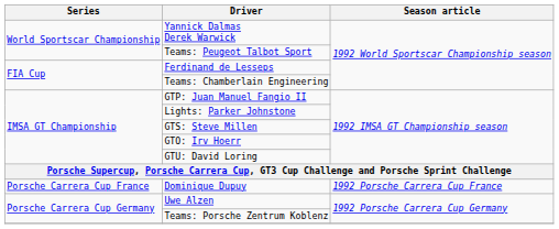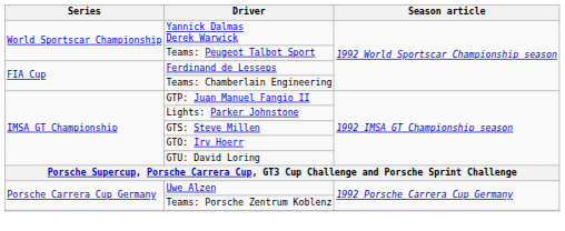 <table class="wikitable" style="font-size: 87%;">
 <tr>
 <th>Series</th>
 <th>Driver</th>
 <th>Season article</th>
 </tr>
 <tr>
 <td rowspan=2><a href='#'>World Sportscar Championship</a></td>
 <td> <a href='#'>Yannick Dalmas</a><br> <a href='#'>Derek Warwick</a></td>
 <td rowspan=4><em><a href='#'>1992 World Sportscar Championship season</a></em></td>
 </tr>
 <tr>
 <td>Teams:  <a href='#'>Peugeot Talbot Sport</a></td>
 </tr>
 <tr>
 <td rowspan=2><a href='#'>FIA Cup</a></td>
 <td> <a href='#'>Ferdinand de Lesseps</a></td>
 </tr>
 <tr>
 <td>Teams:  Chamberlain Engineering</td>
 </tr>
 <tr>
 <td rowspan=5><a href='#'>IMSA GT Championship</a></td>
 <td>GTP:  <a href='#'>Juan Manuel Fangio II</a></td>
 <td rowspan=5><em><a href='#'>1992 IMSA GT Championship season</a></em></td>
 </tr>
 <tr>
 <td>Lights:  <a href='#'>Parker Johnstone</a></td>
 </tr>
 <tr>
 <td>GTS:  <a href='#'>Steve Millen</a></td>
 </tr>
 <tr>
 <td>GTO:  <a href='#'>Irv Hoerr</a></td>
 </tr>
 <tr>
 <td>GTU:  David Loring</td>
 </tr>
 <tr>
 <th colspan="3"><a href='#'>Porsche Supercup</a>, <a href='#'>Porsche Carrera Cup</a>, GT3 Cup Challenge and Porsche Sprint Challenge</th>
 </tr>
 <tr>
-<td><a href='#'>Porsche Carrera Cup France</a></td>
-<td> <a href='#'>Dominique Dupuy</a></td>
-<td><em><a href='#'>1992 Porsche Carrera Cup France</a></em></td>
-</tr>
-<tr>
 <td rowspan=2><a href='#'>Porsche Carrera Cup Germany</a></td>
 <td> <a href='#'>Uwe Alzen</a></td>
 <td rowspan=2><em><a href='#'>1992 Porsche Carrera Cup Germany</a></em></td>
 </tr>
 <tr>
 <td>Teams:  Porsche Zentrum Koblenz</td>
 </tr>
 <tr>
 </tr>
 </table>
